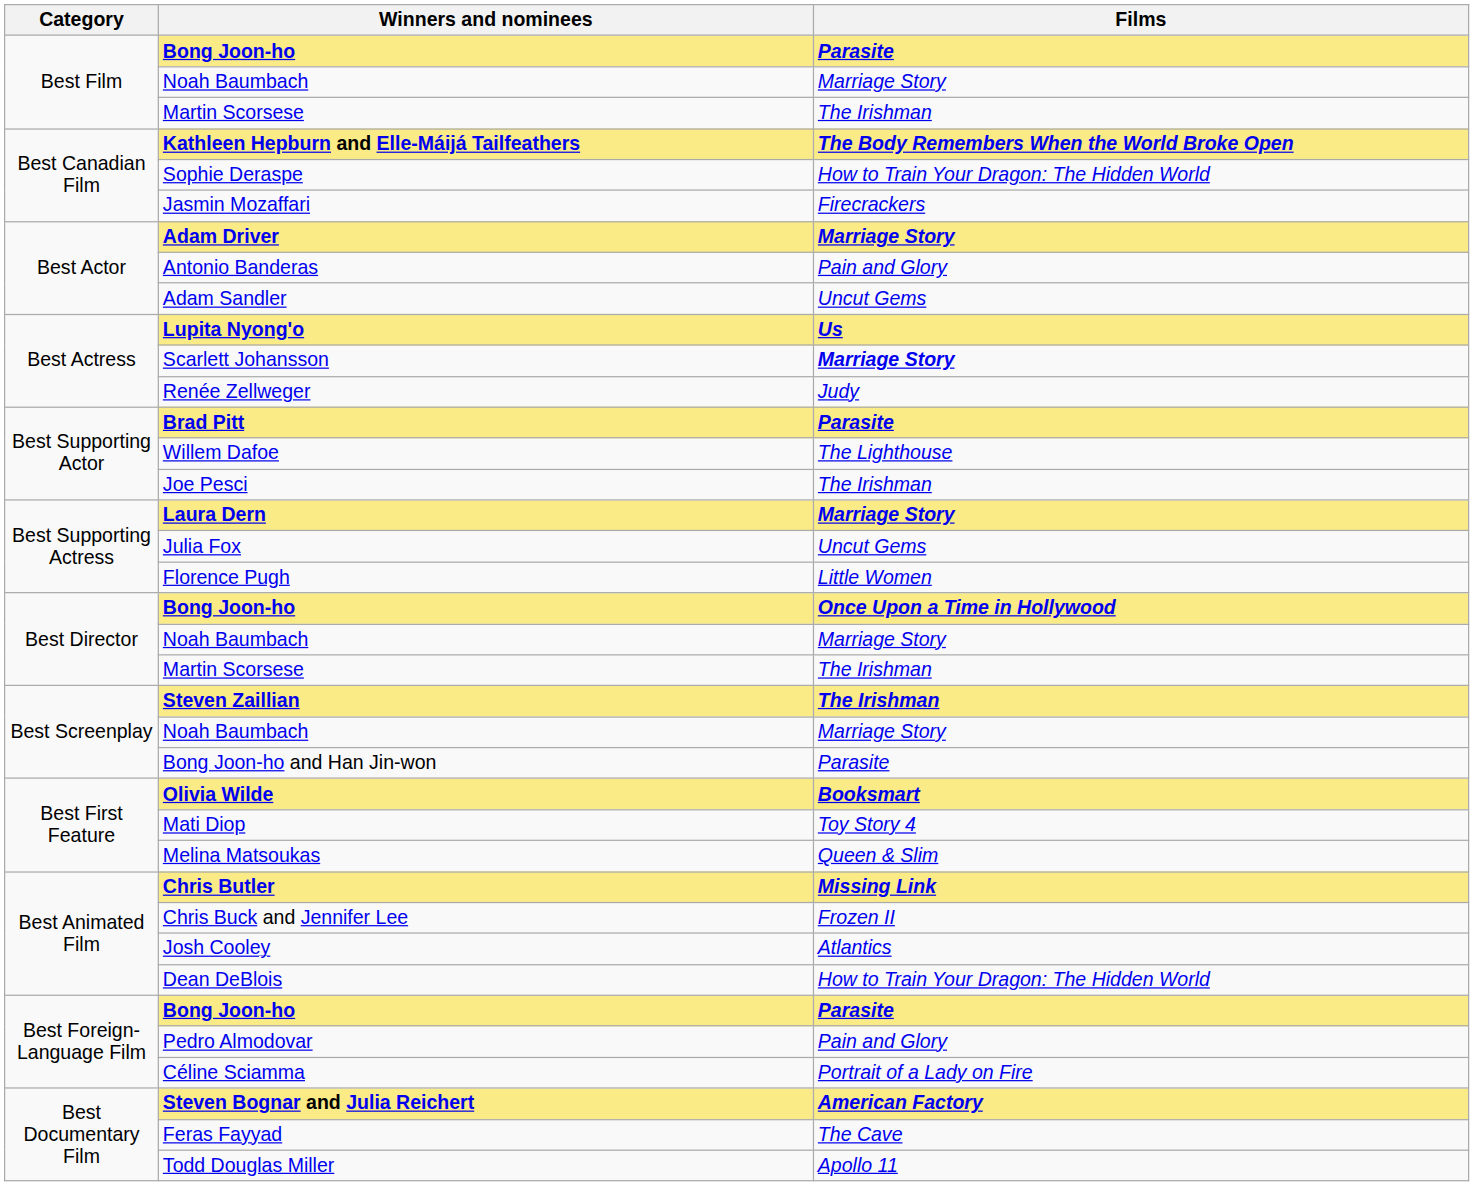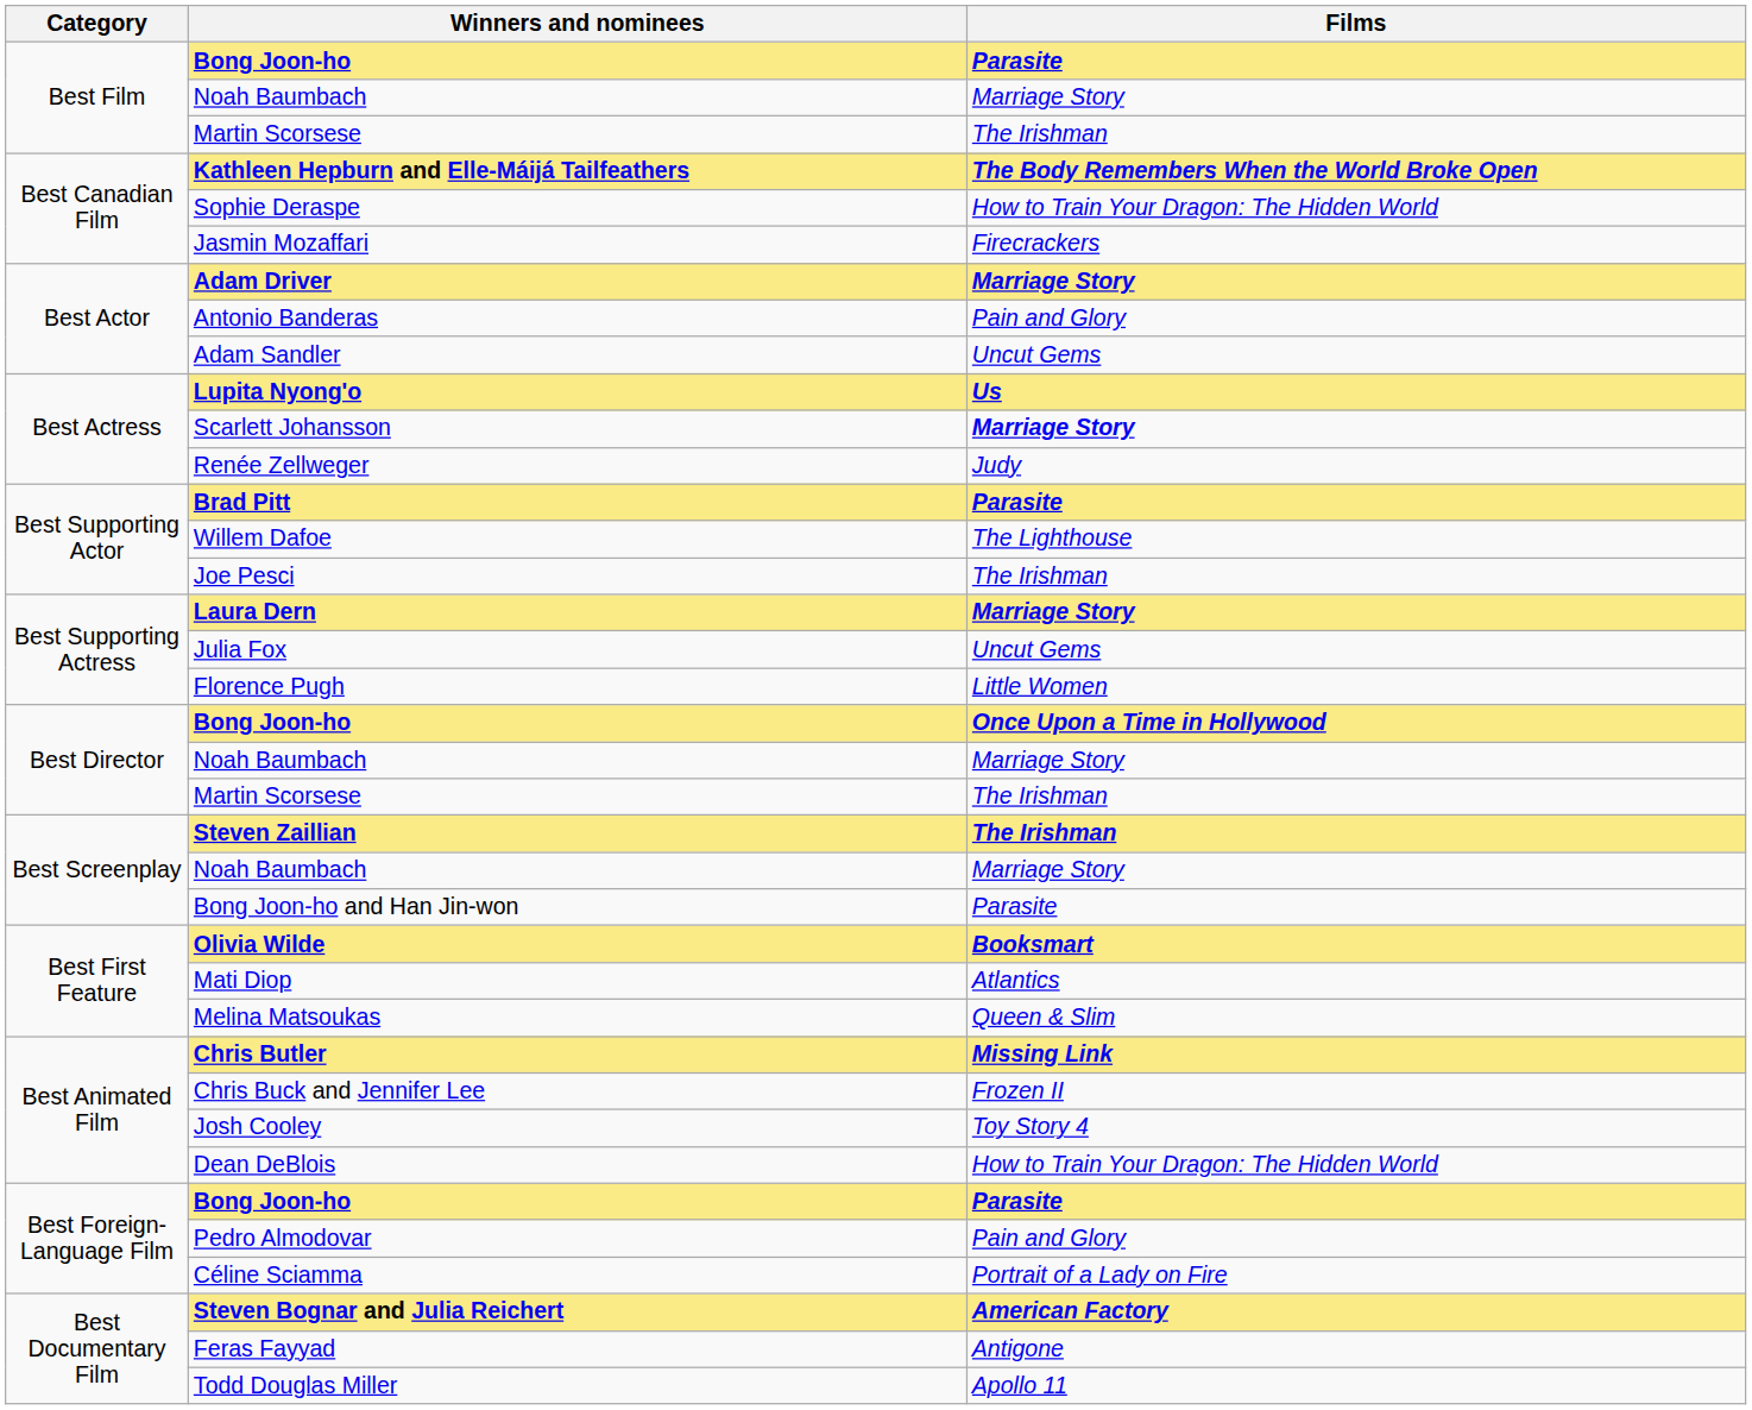 <table class="wikitable" width="95%" cellpadding="5">
 <tr>
 <th width="100"><strong>Category</strong></th>
 <th width="450"><strong>Winners and nominees</strong></th>
 <th width="450"><strong>Films</strong></th>
 </tr>
 <tr>
 <td style="text-align:center;" rowspan=3>Best Film</td>
 <td style="background:#FAEB86;"><strong><a href='#'>Bong Joon-ho</a></strong></td>
 <td style="background:#FAEB86;"><strong><em><a href='#'>Parasite</a></em></strong></td>
 </tr>
 <tr>
 <td><a href='#'>Noah Baumbach</a></td>
 <td><em><a href='#'>Marriage Story</a></em></td>
 </tr>
 <tr>
 <td><a href='#'>Martin Scorsese</a></td>
 <td><em><a href='#'>The Irishman</a></em></td>
 </tr>
 <tr>
 <td style="text-align:center;" rowspan=3>Best Canadian Film</td>
 <td style="background:#FAEB86;"><strong><a href='#'>Kathleen Hepburn</a> and <a href='#'>Elle-Máijá Tailfeathers</a></strong></td>
 <td style="background:#FAEB86;"><strong><em><a href='#'>The Body Remembers When the World Broke Open</a></em></strong></td>
 </tr>
 <tr>
 <td><a href='#'>Sophie Deraspe</a></td>
 <td><em><a href='#'>How to Train Your Dragon: The Hidden World</a></em></td>
 </tr>
 <tr>
 <td><a href='#'>Jasmin Mozaffari</a></td>
 <td><em><a href='#'>Firecrackers</a></em></td>
 </tr>
 <tr>
 <td style="text-align:center;" rowspan=3>Best Actor</td>
 <td style="background:#FAEB86;"><strong><a href='#'>Adam Driver</a></strong></td>
 <td style="background:#FAEB86;"><strong><em><a href='#'>Marriage Story</a></em></strong></td>
 </tr>
 <tr>
 <td><a href='#'>Antonio Banderas</a></td>
 <td><em><a href='#'>Pain and Glory</a></em></td>
 </tr>
 <tr>
 <td><a href='#'>Adam Sandler</a></td>
 <td><em><a href='#'>Uncut Gems</a></em></td>
 </tr>
 <tr>
 <td style="text-align:center;" rowspan=3>Best Actress</td>
 <td style="background:#FAEB86;"><strong><a href='#'>Lupita Nyong'o</a></strong></td>
 <td style="background:#FAEB86;"><strong><em><a href='#'>Us</a></em></strong></td>
 </tr>
 <tr>
 <td><a href='#'>Scarlett Johansson</a></td>
 <td><strong><em><a href='#'>Marriage Story</a></em></strong></td>
 </tr>
 <tr>
 <td><a href='#'>Renée Zellweger</a></td>
 <td><em><a href='#'>Judy</a></em></td>
 </tr>
 <tr>
 <td style="text-align:center;" rowspan=3>Best Supporting Actor</td>
 <td style="background:#FAEB86;"><strong><a href='#'>Brad Pitt</a></strong></td>
 <td style="background:#FAEB86;"><strong><em><a href='#'>Parasite</a></em></strong></td>
 </tr>
 <tr>
 <td><a href='#'>Willem Dafoe</a></td>
 <td><em><a href='#'>The Lighthouse</a></em></td>
 </tr>
 <tr>
 <td><a href='#'>Joe Pesci</a></td>
 <td><em><a href='#'>The Irishman</a></em></td>
 </tr>
 <tr>
 <td style="text-align:center;" rowspan=3>Best Supporting Actress</td>
 <td style="background:#FAEB86;"><strong><a href='#'>Laura Dern</a></strong></td>
 <td style="background:#FAEB86;"><strong><em><a href='#'>Marriage Story</a></em></strong></td>
 </tr>
 <tr>
 <td><a href='#'>Julia Fox</a></td>
 <td><em><a href='#'>Uncut Gems</a></em></td>
 </tr>
 <tr>
 <td><a href='#'>Florence Pugh</a></td>
 <td><em><a href='#'>Little Women</a></em></td>
 </tr>
 <tr>
 <td style="text-align:center;" rowspan=3>Best Director</td>
 <td style="background:#FAEB86;"><strong><a href='#'>Bong Joon-ho</a></strong></td>
 <td style="background:#FAEB86;"><strong><em><a href='#'>Once Upon a Time in Hollywood</a></em></strong></td>
 </tr>
 <tr>
 <td><a href='#'>Noah Baumbach</a></td>
 <td><em><a href='#'>Marriage Story</a></em></td>
 </tr>
 <tr>
 <td><a href='#'>Martin Scorsese</a></td>
 <td><em><a href='#'>The Irishman</a></em></td>
 </tr>
 <tr>
 <td rowspan=3 style="text-align:center;">Best Screenplay</td>
 <td style="background:#FAEB86;"><strong><a href='#'>Steven Zaillian</a></strong></td>
 <td style="background:#FAEB86;"><strong><em><a href='#'>The Irishman</a></em></strong></td>
 </tr>
 <tr>
 <td><a href='#'>Noah Baumbach</a></td>
 <td><em><a href='#'>Marriage Story</a></em></td>
 </tr>
 <tr>
 <td><a href='#'>Bong Joon-ho</a> and Han Jin-won</td>
 <td><em><a href='#'>Parasite</a></em></td>
 </tr>
 <tr>
 <td style="text-align:center;" rowspan=3>Best First Feature</td>
 <td style="background:#FAEB86;"><strong><a href='#'>Olivia Wilde</a></strong></td>
 <td style="background:#FAEB86;"><strong><em><a href='#'>Booksmart</a></em></strong></td>
 </tr>
 <tr>
 <td><a href='#'>Mati Diop</a></td>
-<td><em><a href='#'>Toy Story 4</a></em></td>
+<td><em><a href='#'>Atlantics</a></em></td>
 </tr>
 <tr>
 <td><a href='#'>Melina Matsoukas</a></td>
 <td><em><a href='#'>Queen & Slim</a></em></td>
 </tr>
 <tr>
 <td style="text-align:center;" rowspan=4>Best Animated Film</td>
 <td style="background:#FAEB86;"><strong><a href='#'>Chris Butler</a></strong></td>
 <td style="background:#FAEB86;"><strong><em><a href='#'>Missing Link</a></em></strong></td>
 </tr>
 <tr>
 <td><a href='#'>Chris Buck</a> and <a href='#'>Jennifer Lee</a></td>
 <td><em><a href='#'>Frozen II</a></em></td>
 </tr>
 <tr>
 <td><a href='#'>Josh Cooley</a></td>
-<td><em><a href='#'>Atlantics</a></em></td>
+<td><em><a href='#'>Toy Story 4</a></em></td>
 </tr>
 <tr>
 <td><a href='#'>Dean DeBlois</a></td>
 <td><em><a href='#'>How to Train Your Dragon: The Hidden World</a></em></td>
 </tr>
 <tr>
 <td style="text-align:center;" rowspan=3>Best Foreign-Language Film</td>
 <td style="background:#FAEB86;"><strong><a href='#'>Bong Joon-ho</a></strong></td>
 <td style="background:#FAEB86;"><strong><em><a href='#'>Parasite</a></em></strong></td>
 </tr>
 <tr>
 <td><a href='#'>Pedro Almodovar</a></td>
 <td><em><a href='#'>Pain and Glory</a></em></td>
 </tr>
 <tr>
 <td><a href='#'>Céline Sciamma</a></td>
 <td><em><a href='#'>Portrait of a Lady on Fire</a></em></td>
 </tr>
 <tr>
 <td style="text-align:center;" rowspan=3>Best Documentary Film</td>
 <td style="background:#FAEB86;"><strong><a href='#'>Steven Bognar</a> and <a href='#'>Julia Reichert</a></strong></td>
 <td style="background:#FAEB86;"><strong><em><a href='#'>American Factory</a></em></strong></td>
 </tr>
 <tr>
 <td><a href='#'>Feras Fayyad</a></td>
-<td><em><a href='#'>The Cave</a></em></td>
+<td><em><a href='#'>Antigone</a></em></td>
 </tr>
 <tr>
 <td><a href='#'>Todd Douglas Miller</a></td>
 <td><em><a href='#'>Apollo 11</a></em></td>
 </tr>
 </table>
